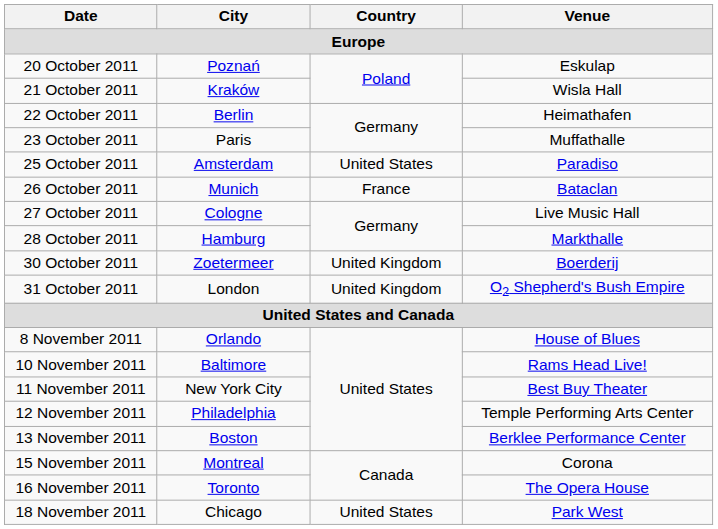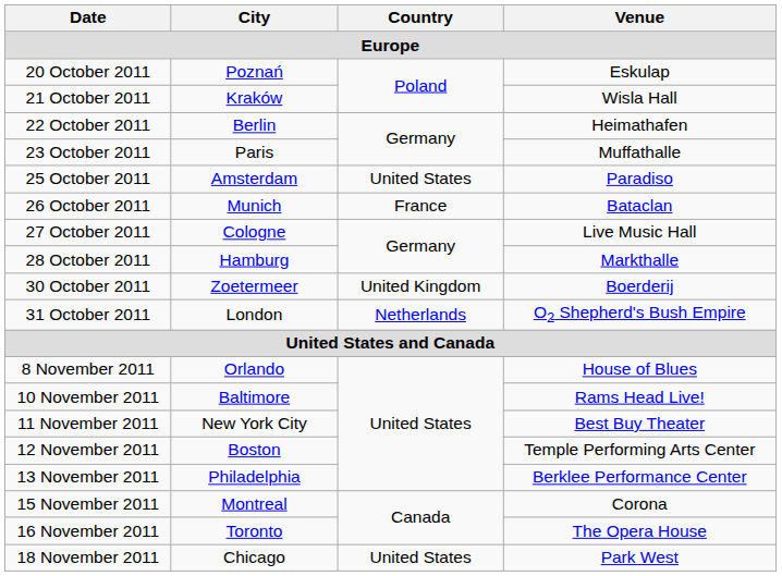 <table class="wikitable" style="text-align:center;">
 <tr>
 <th style="width:150px;">Date</th>
 <th style="width:150px;">City</th>
 <th style="width:150px;">Country</th>
 <th style="width:250px;">Venue</th>
 </tr>
 <tr>
 <td colspan="4" style="background:#ddd;"><strong>Europe</strong></td>
 </tr>
 <tr>
 <td>20 October 2011</td>
 <td><a href='#'>Poznań</a></td>
 <td rowspan="2"><a href='#'>Poland</a></td>
 <td>Eskulap</td>
 </tr>
 <tr>
 <td>21 October 2011</td>
 <td><a href='#'>Kraków</a></td>
 <td>Wisla Hall</td>
 </tr>
 <tr>
 <td>22 October 2011</td>
 <td><a href='#'>Berlin</a></td>
 <td rowspan="2">Germany</td>
 <td>Heimathafen</td>
 </tr>
 <tr>
 <td>23 October 2011</td>
 <td>Paris</td>
 <td>Muffathalle</td>
 </tr>
 <tr>
 <td>25 October 2011</td>
 <td><a href='#'>Amsterdam</a></td>
 <td>United States</td>
 <td><a href='#'>Paradiso</a></td>
 </tr>
 <tr>
 <td>26 October 2011</td>
 <td><a href='#'>Munich</a></td>
 <td>France</td>
 <td><a href='#'>Bataclan</a></td>
 </tr>
 <tr>
 <td>27 October 2011</td>
 <td><a href='#'>Cologne</a></td>
 <td rowspan="2">Germany</td>
 <td>Live Music Hall</td>
 </tr>
 <tr>
 <td>28 October 2011</td>
 <td><a href='#'>Hamburg</a></td>
 <td><a href='#'>Markthalle</a></td>
 </tr>
 <tr>
 <td>30 October 2011</td>
 <td><a href='#'>Zoetermeer</a></td>
 <td>United Kingdom</td>
 <td><a href='#'>Boerderij</a></td>
 </tr>
 <tr>
 <td>31 October 2011</td>
 <td>London</td>
-<td>United Kingdom</td>
+<td><a href='#'>Netherlands</a></td>
 <td><a href='#'>O<sub>2</sub> Shepherd's Bush Empire</a></td>
 </tr>
 <tr>
 <td colspan="4" style="background:#ddd;"><strong>United States and Canada </strong></td>
 </tr>
 <tr>
 <td>8 November 2011</td>
 <td><a href='#'>Orlando</a></td>
 <td rowspan="5">United States</td>
 <td><a href='#'>House of Blues</a></td>
 </tr>
 <tr>
 <td>10 November 2011</td>
 <td><a href='#'>Baltimore</a></td>
 <td><a href='#'>Rams Head Live!</a></td>
 </tr>
 <tr>
 <td>11 November 2011</td>
 <td>New York City</td>
 <td><a href='#'>Best Buy Theater</a></td>
 </tr>
 <tr>
 <td>12 November 2011</td>
-<td><a href='#'>Philadelphia</a></td>
+<td><a href='#'>Boston</a></td>
 <td>Temple Performing Arts Center</td>
 </tr>
 <tr>
 <td>13 November 2011</td>
-<td><a href='#'>Boston</a></td>
+<td><a href='#'>Philadelphia</a></td>
 <td><a href='#'>Berklee Performance Center</a></td>
 </tr>
 <tr>
 <td>15 November 2011</td>
 <td><a href='#'>Montreal</a></td>
 <td rowspan="2">Canada</td>
 <td>Corona</td>
 </tr>
 <tr>
 <td>16 November 2011</td>
 <td><a href='#'>Toronto</a></td>
 <td><a href='#'>The Opera House</a></td>
 </tr>
 <tr>
 <td>18 November 2011</td>
 <td>Chicago</td>
 <td>United States</td>
 <td><a href='#'>Park West</a></td>
 </tr>
 </table>
